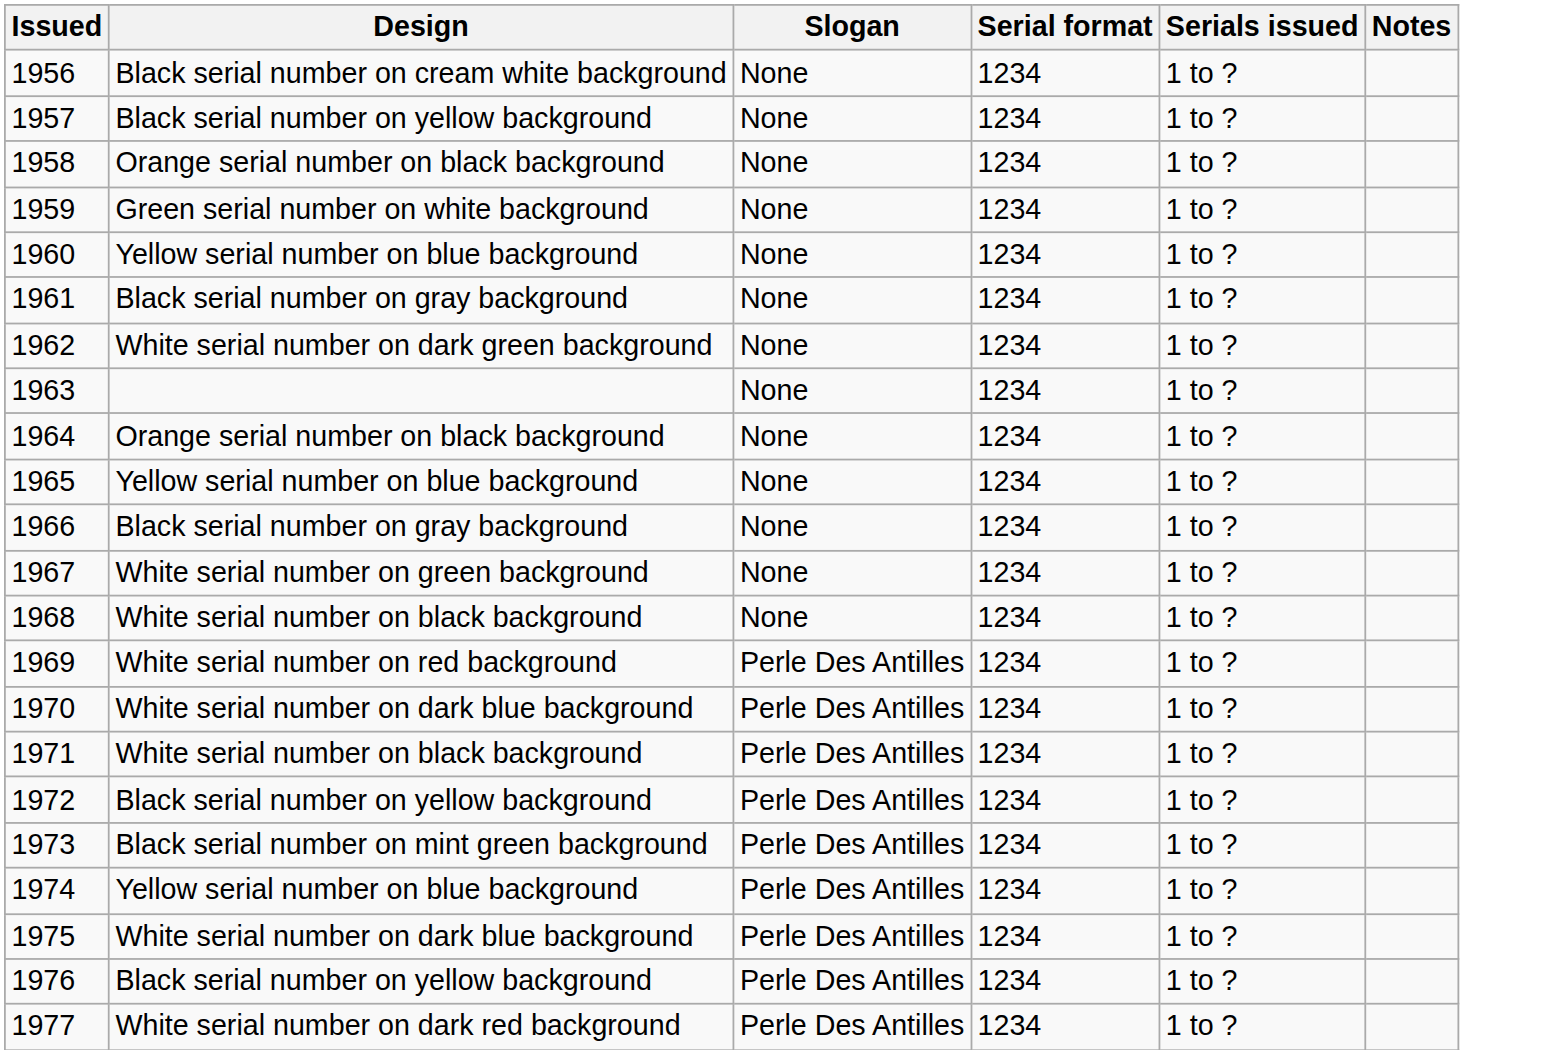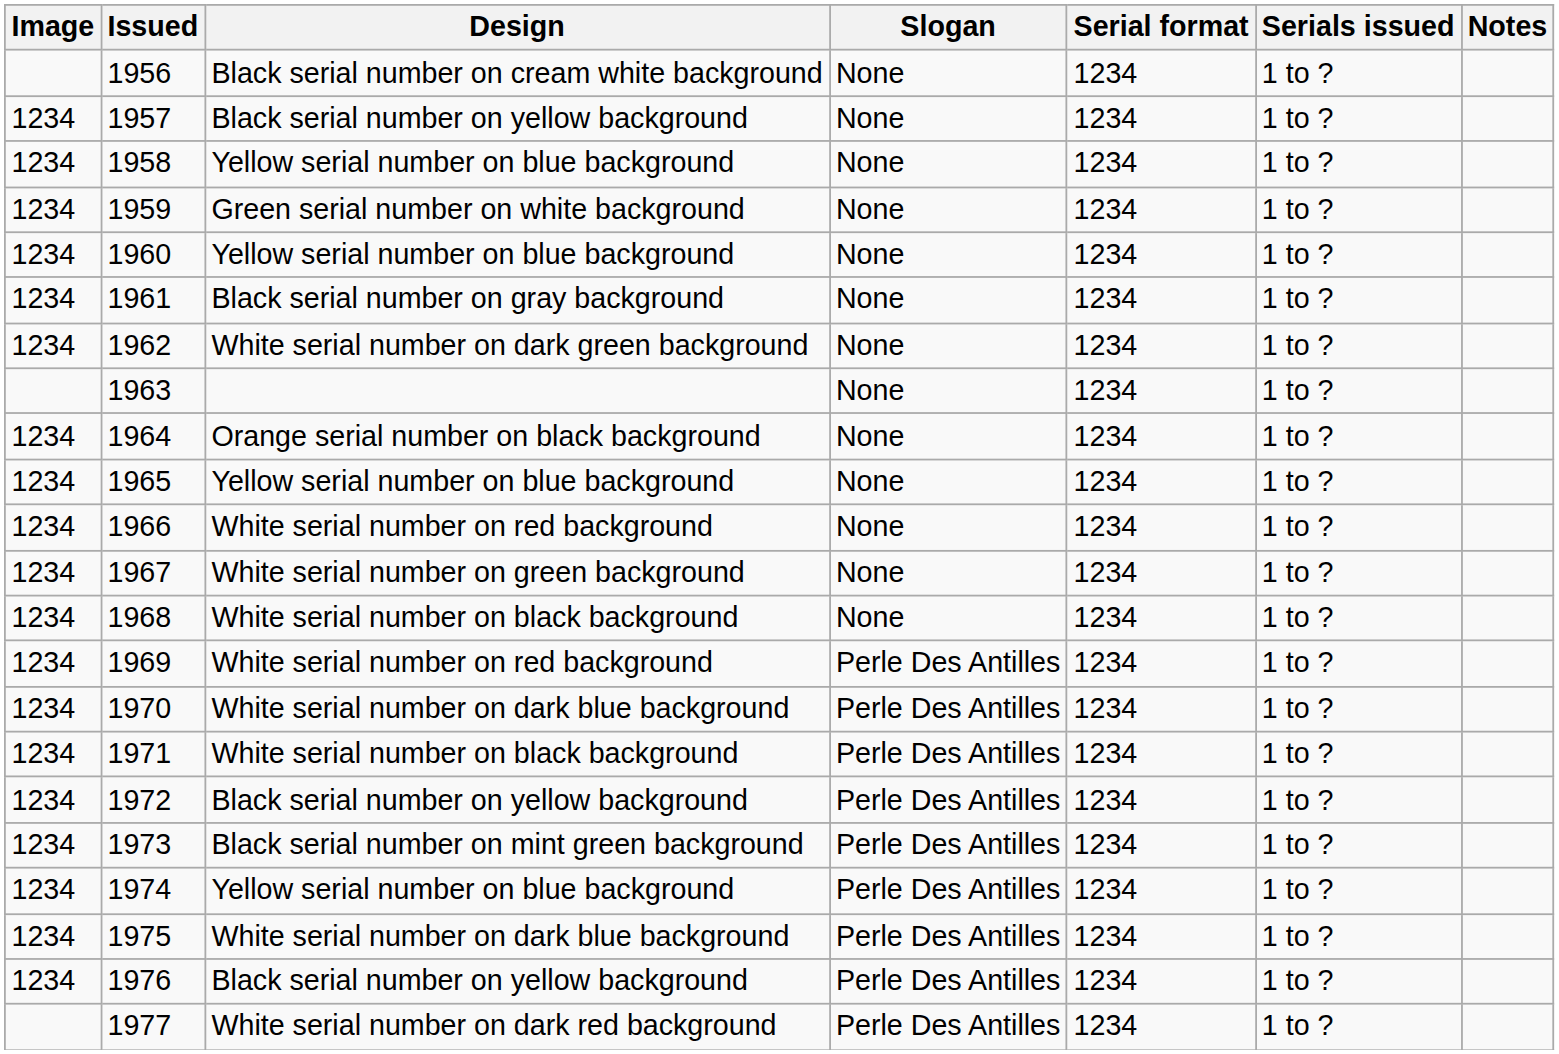 <table class="wikitable">
 <tr>
+<th>Image</th>
 <th>Issued</th>
 <th>Design</th>
 <th>Slogan</th>
 <th>Serial format</th>
 <th>Serials issued</th>
 <th>Notes</th>
 </tr>
 <tr>
+<td></td>
 <td>1956</td>
 <td>Black serial number on cream white background</td>
 <td>None</td>
 <td>1234</td>
 <td>1 to ?</td>
 <td></td>
 </tr>
 <tr>
+<td><div>1234</div></td>
 <td>1957</td>
 <td>Black serial number on yellow background</td>
 <td>None</td>
 <td>1234</td>
 <td>1 to ?</td>
 <td></td>
 </tr>
 <tr>
+<td><div>1234</div></td>
 <td>1958</td>
-<td>Orange serial number on black background</td>
+<td>Yellow serial number on blue background</td>
 <td>None</td>
 <td>1234</td>
 <td>1 to ?</td>
 <td></td>
 </tr>
 <tr>
+<td><div>1234</div></td>
 <td>1959</td>
 <td>Green serial number on white background</td>
 <td>None</td>
 <td>1234</td>
 <td>1 to ?</td>
 <td></td>
 </tr>
 <tr>
+<td><div>1234</div></td>
 <td>1960</td>
 <td>Yellow serial number on blue background</td>
 <td>None</td>
 <td>1234</td>
 <td>1 to ?</td>
 <td></td>
 </tr>
 <tr>
+<td><div>1234</div></td>
 <td>1961</td>
 <td>Black serial number on gray background</td>
 <td>None</td>
 <td>1234</td>
 <td>1 to ?</td>
 <td></td>
 </tr>
 <tr>
+<td><div>1234</div></td>
 <td>1962</td>
 <td>White serial number on dark green background</td>
 <td>None</td>
 <td>1234</td>
 <td>1 to ?</td>
 <td></td>
 </tr>
 <tr>
+<td></td>
 <td>1963</td>
 <td></td>
 <td>None</td>
 <td>1234</td>
 <td>1 to ?</td>
 <td></td>
 </tr>
 <tr>
+<td><div>1234</div></td>
 <td>1964</td>
 <td>Orange serial number on black background</td>
 <td>None</td>
 <td>1234</td>
 <td>1 to ?</td>
 <td></td>
 </tr>
 <tr>
+<td><div>1234</div></td>
 <td>1965</td>
 <td>Yellow serial number on blue background</td>
 <td>None</td>
 <td>1234</td>
 <td>1 to ?</td>
 <td></td>
 </tr>
 <tr>
+<td><div>1234</div></td>
 <td>1966</td>
-<td>Black serial number on gray background</td>
+<td>White serial number on red background</td>
 <td>None</td>
 <td>1234</td>
 <td>1 to ?</td>
 <td></td>
 </tr>
 <tr>
+<td><div>1234</div></td>
 <td>1967</td>
 <td>White serial number on green background</td>
 <td>None</td>
 <td>1234</td>
 <td>1 to ?</td>
 <td></td>
 </tr>
 <tr>
+<td><div>1234</div></td>
 <td>1968</td>
 <td>White serial number on black background</td>
 <td>None</td>
 <td>1234</td>
 <td>1 to ?</td>
 <td></td>
 </tr>
 <tr>
+<td><div>1234</div></td>
 <td>1969</td>
 <td>White serial number on red background</td>
 <td>Perle Des Antilles</td>
 <td>1234</td>
 <td>1 to ?</td>
 <td></td>
 </tr>
 <tr>
+<td><div>1234</div></td>
 <td>1970</td>
 <td>White serial number on dark blue background</td>
 <td>Perle Des Antilles</td>
 <td>1234</td>
 <td>1 to ?</td>
 <td></td>
 </tr>
 <tr>
+<td><div>1234</div></td>
 <td>1971</td>
 <td>White serial number on black background</td>
 <td>Perle Des Antilles</td>
 <td>1234</td>
 <td>1 to ?</td>
 <td></td>
 </tr>
 <tr>
+<td><div>1234</div></td>
 <td>1972</td>
 <td>Black serial number on yellow background</td>
 <td>Perle Des Antilles</td>
 <td>1234</td>
 <td>1 to ?</td>
 <td></td>
 </tr>
 <tr>
+<td><div>1234</div></td>
 <td>1973</td>
 <td>Black serial number on mint green background</td>
 <td>Perle Des Antilles</td>
 <td>1234</td>
 <td>1 to ?</td>
 <td></td>
 </tr>
 <tr>
+<td><div>1234</div></td>
 <td>1974</td>
 <td>Yellow serial number on blue background</td>
 <td>Perle Des Antilles</td>
 <td>1234</td>
 <td>1 to ?</td>
 <td></td>
 </tr>
 <tr>
+<td><div>1234</div></td>
 <td>1975</td>
 <td>White serial number on dark blue background</td>
 <td>Perle Des Antilles</td>
 <td>1234</td>
 <td>1 to ?</td>
 <td></td>
 </tr>
 <tr>
+<td><div>1234</div></td>
 <td>1976</td>
 <td>Black serial number on yellow background</td>
 <td>Perle Des Antilles</td>
 <td>1234</td>
 <td>1 to ?</td>
 <td></td>
 </tr>
 <tr>
+<td></td>
 <td>1977</td>
 <td>White serial number on dark red background</td>
 <td>Perle Des Antilles</td>
 <td>1234</td>
 <td>1 to ?</td>
 <td></td>
 </tr>
 </table>
